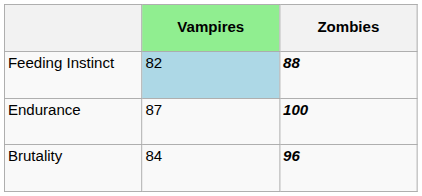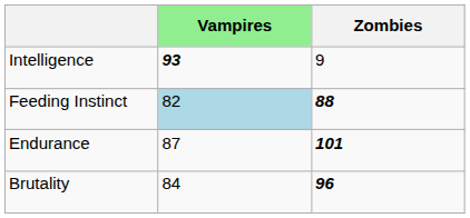 <table class="wikitable" style="text-align:left; width:440px; height:200px">
 <tr>
 <th style="width:120px;"></th>
 <th style="width:120px; background:lightgreen;">Vampires</th>
 <th style="width:120px;">Zombies</th>
+</tr>
+<tr valign="top">
+<td>Intelligence</td>
+<td><strong><em>93</em></strong></td>
+<td>9</td>
 </tr>
 <tr valign="top">
 <td>Feeding Instinct</td>
 <td style="background: lightblue;">82</td>
 <td><strong><em>88</em></strong></td>
 </tr>
 <tr valign="top">
 <td>Endurance</td>
 <td>87</td>
-<td><strong><em>100</em></strong></td>
+<td><strong><em>101</em></strong></td>
 </tr>
 <tr valign="top">
 <td>Brutality</td>
 <td>84</td>
 <td><strong><em>96</em></strong></td>
 </tr>
 </table>
